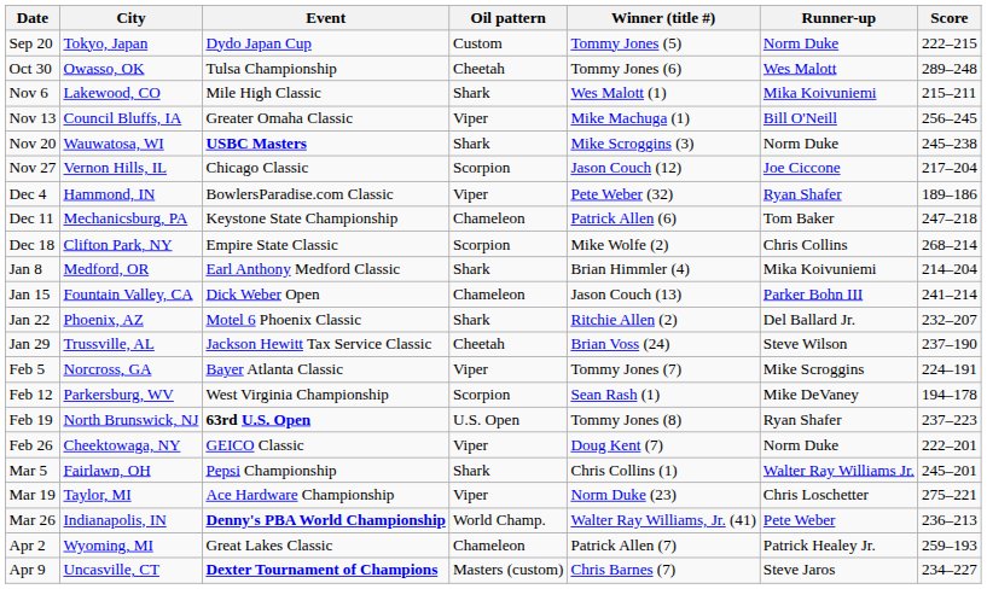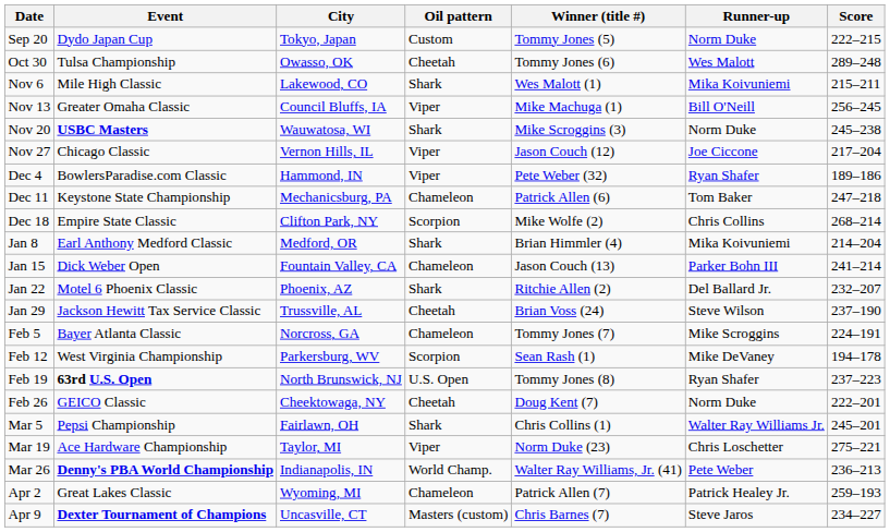 <table class="wikitable">
 <tr>
 <th>Date</th>
+<th>Event</th>
 <th>City</th>
-<th>Event</th>
 <th>Oil pattern</th>
 <th>Winner (title #)</th>
 <th>Runner-up</th>
 <th>Score</th>
 </tr>
 <tr>
 <td>Sep 20</td>
+<td><a href='#'>Dydo Japan Cup</a></td>
 <td><a href='#'>Tokyo, Japan</a></td>
-<td><a href='#'>Dydo Japan Cup</a></td>
 <td>Custom</td>
 <td><a href='#'>Tommy Jones</a> (5)</td>
 <td><a href='#'>Norm Duke</a></td>
 <td>222–215</td>
 </tr>
 <tr>
 <td>Oct 30</td>
+<td>Tulsa Championship</td>
 <td><a href='#'>Owasso, OK</a></td>
-<td>Tulsa Championship</td>
 <td>Cheetah</td>
 <td>Tommy Jones (6)</td>
 <td><a href='#'>Wes Malott</a></td>
 <td>289–248</td>
 </tr>
 <tr>
 <td>Nov 6</td>
+<td>Mile High Classic</td>
 <td><a href='#'>Lakewood, CO</a></td>
-<td>Mile High Classic</td>
 <td>Shark</td>
 <td><a href='#'>Wes Malott</a> (1)</td>
 <td><a href='#'>Mika Koivuniemi</a></td>
 <td>215–211</td>
 </tr>
 <tr>
 <td>Nov 13</td>
+<td>Greater Omaha Classic</td>
 <td><a href='#'>Council Bluffs, IA</a></td>
-<td>Greater Omaha Classic</td>
 <td>Viper</td>
 <td><a href='#'>Mike Machuga</a> (1)</td>
 <td><a href='#'>Bill O'Neill</a></td>
 <td>256–245</td>
 </tr>
 <tr>
 <td>Nov 20</td>
+<td><strong><a href='#'>USBC Masters</a></strong></td>
 <td><a href='#'>Wauwatosa, WI</a></td>
-<td><strong><a href='#'>USBC Masters</a></strong></td>
 <td>Shark</td>
 <td><a href='#'>Mike Scroggins</a> (3)</td>
 <td>Norm Duke</td>
 <td>245–238</td>
 </tr>
 <tr>
 <td>Nov 27</td>
+<td>Chicago Classic</td>
 <td><a href='#'>Vernon Hills, IL</a></td>
-<td>Chicago Classic</td>
-<td>Scorpion</td>
+<td>Viper</td>
 <td><a href='#'>Jason Couch</a> (12)</td>
 <td><a href='#'>Joe Ciccone</a></td>
 <td>217–204</td>
 </tr>
 <tr>
 <td>Dec 4</td>
+<td>BowlersParadise.com Classic</td>
 <td><a href='#'>Hammond, IN</a></td>
-<td>BowlersParadise.com Classic</td>
 <td>Viper</td>
 <td><a href='#'>Pete Weber</a> (32)</td>
 <td><a href='#'>Ryan Shafer</a></td>
 <td>189–186</td>
 </tr>
 <tr>
 <td>Dec 11</td>
+<td>Keystone State Championship</td>
 <td><a href='#'>Mechanicsburg, PA</a></td>
-<td>Keystone State Championship</td>
 <td>Chameleon</td>
 <td><a href='#'>Patrick Allen</a> (6)</td>
 <td>Tom Baker</td>
 <td>247–218</td>
 </tr>
 <tr>
 <td>Dec 18</td>
+<td>Empire State Classic</td>
 <td><a href='#'>Clifton Park, NY</a></td>
-<td>Empire State Classic</td>
 <td>Scorpion</td>
 <td>Mike Wolfe (2)</td>
 <td>Chris Collins</td>
 <td>268–214</td>
 </tr>
 <tr>
 <td>Jan 8</td>
+<td><a href='#'>Earl Anthony</a> Medford Classic</td>
 <td><a href='#'>Medford, OR</a></td>
-<td><a href='#'>Earl Anthony</a> Medford Classic</td>
 <td>Shark</td>
 <td>Brian Himmler (4)</td>
 <td>Mika Koivuniemi</td>
 <td>214–204</td>
 </tr>
 <tr>
 <td>Jan 15</td>
+<td><a href='#'>Dick Weber</a> Open</td>
 <td><a href='#'>Fountain Valley, CA</a></td>
-<td><a href='#'>Dick Weber</a> Open</td>
 <td>Chameleon</td>
 <td>Jason Couch (13)</td>
 <td><a href='#'>Parker Bohn III</a></td>
 <td>241–214</td>
 </tr>
 <tr>
 <td>Jan 22</td>
+<td><a href='#'>Motel 6</a> Phoenix Classic</td>
 <td><a href='#'>Phoenix, AZ</a></td>
-<td><a href='#'>Motel 6</a> Phoenix Classic</td>
 <td>Shark</td>
 <td><a href='#'>Ritchie Allen</a> (2)</td>
 <td>Del Ballard Jr.</td>
 <td>232–207</td>
 </tr>
 <tr>
 <td>Jan 29</td>
+<td><a href='#'>Jackson Hewitt</a> Tax Service Classic</td>
 <td><a href='#'>Trussville, AL</a></td>
-<td><a href='#'>Jackson Hewitt</a> Tax Service Classic</td>
 <td>Cheetah</td>
 <td><a href='#'>Brian Voss</a> (24)</td>
 <td>Steve Wilson</td>
 <td>237–190</td>
 </tr>
 <tr>
 <td>Feb 5</td>
+<td><a href='#'>Bayer</a> Atlanta Classic</td>
 <td><a href='#'>Norcross, GA</a></td>
-<td><a href='#'>Bayer</a> Atlanta Classic</td>
-<td>Viper</td>
+<td>Chameleon</td>
 <td>Tommy Jones (7)</td>
 <td>Mike Scroggins</td>
 <td>224–191</td>
 </tr>
 <tr>
 <td>Feb 12</td>
+<td>West Virginia Championship</td>
 <td><a href='#'>Parkersburg, WV</a></td>
-<td>West Virginia Championship</td>
 <td>Scorpion</td>
 <td><a href='#'>Sean Rash</a> (1)</td>
 <td>Mike DeVaney</td>
 <td>194–178</td>
 </tr>
 <tr>
 <td>Feb 19</td>
+<td><strong>63rd <a href='#'>U.S. Open</a></strong></td>
 <td><a href='#'>North Brunswick, NJ</a></td>
-<td><strong>63rd <a href='#'>U.S. Open</a></strong></td>
 <td>U.S. Open</td>
 <td>Tommy Jones (8)</td>
 <td>Ryan Shafer</td>
 <td>237–223</td>
 </tr>
 <tr>
 <td>Feb 26</td>
+<td><a href='#'>GEICO</a> Classic</td>
 <td><a href='#'>Cheektowaga, NY</a></td>
-<td><a href='#'>GEICO</a> Classic</td>
-<td>Viper</td>
+<td>Cheetah</td>
 <td><a href='#'>Doug Kent</a> (7)</td>
 <td>Norm Duke</td>
 <td>222–201</td>
 </tr>
 <tr>
 <td>Mar 5</td>
+<td><a href='#'>Pepsi</a> Championship</td>
 <td><a href='#'>Fairlawn, OH</a></td>
-<td><a href='#'>Pepsi</a> Championship</td>
 <td>Shark</td>
 <td>Chris Collins (1)</td>
 <td><a href='#'>Walter Ray Williams Jr.</a></td>
 <td>245–201</td>
 </tr>
 <tr>
 <td>Mar 19</td>
+<td><a href='#'>Ace Hardware</a> Championship</td>
 <td><a href='#'>Taylor, MI</a></td>
-<td><a href='#'>Ace Hardware</a> Championship</td>
 <td>Viper</td>
 <td><a href='#'>Norm Duke</a> (23)</td>
 <td>Chris Loschetter</td>
 <td>275–221</td>
 </tr>
 <tr>
 <td>Mar 26</td>
+<td><strong><a href='#'>Denny's PBA World Championship</a></strong></td>
 <td><a href='#'>Indianapolis, IN</a></td>
-<td><strong><a href='#'>Denny's PBA World Championship</a></strong></td>
 <td>World Champ.</td>
 <td><a href='#'>Walter Ray Williams, Jr.</a> (41)</td>
 <td><a href='#'>Pete Weber</a></td>
 <td>236–213</td>
 </tr>
 <tr>
 <td>Apr 2</td>
+<td>Great Lakes Classic</td>
 <td><a href='#'>Wyoming, MI</a></td>
-<td>Great Lakes Classic</td>
 <td>Chameleon</td>
 <td>Patrick Allen (7)</td>
 <td>Patrick Healey Jr.</td>
 <td>259–193</td>
 </tr>
 <tr>
 <td>Apr 9</td>
+<td><strong><a href='#'>Dexter Tournament of Champions</a></strong></td>
 <td><a href='#'>Uncasville, CT</a></td>
-<td><strong><a href='#'>Dexter Tournament of Champions</a></strong></td>
 <td>Masters (custom)</td>
 <td><a href='#'>Chris Barnes</a> (7)</td>
 <td>Steve Jaros</td>
 <td>234–227</td>
 </tr>
 </table>
